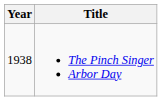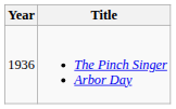 <table class="wikitable sortable">
 <tr>
 <th>Year</th>
 <th>Title</th>
 </tr>
 <tr>
-<td>1938</td>
+<td>1936</td>
 <td><br><ul><li><em><a href='#'>The Pinch Singer</a></em></li><li><em><a href='#'>Arbor Day</a></em></li></ul></td>
 </tr>
 </table>
